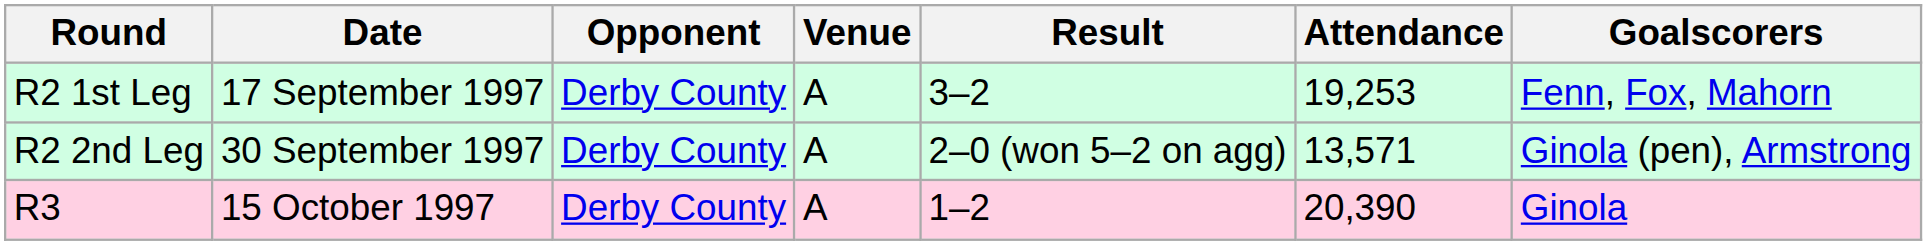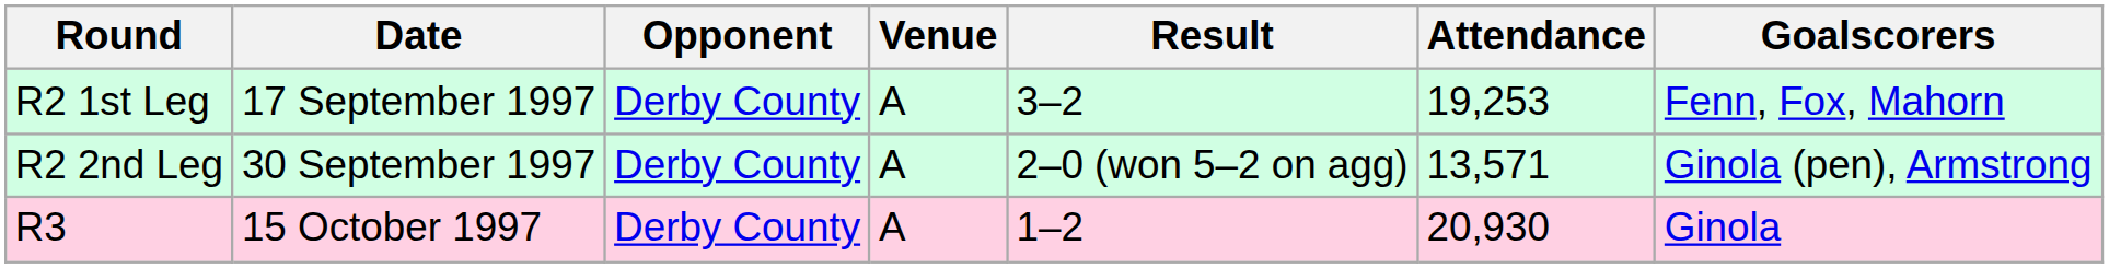 <table class="wikitable">
 <tr>
 <th>Round</th>
 <th>Date</th>
 <th>Opponent</th>
 <th>Venue</th>
 <th>Result</th>
 <th>Attendance</th>
 <th>Goalscorers</th>
 </tr>
 <tr style="background-color: #d0ffe3;">
 <td>R2 1st Leg</td>
 <td>17 September 1997</td>
 <td><a href='#'>Derby County</a></td>
 <td>A</td>
 <td>3–2</td>
 <td>19,253</td>
 <td><a href='#'>Fenn</a>, <a href='#'>Fox</a>, <a href='#'>Mahorn</a></td>
 </tr>
 <tr style="background-color: #d0ffe3;">
 <td>R2 2nd Leg</td>
 <td>30 September 1997</td>
 <td><a href='#'>Derby County</a></td>
 <td>A</td>
 <td>2–0 (won 5–2 on agg)</td>
 <td>13,571</td>
 <td><a href='#'>Ginola</a> (pen), <a href='#'>Armstrong</a></td>
 </tr>
 <tr style="background-color: #ffd0e3;">
 <td>R3</td>
 <td>15 October 1997</td>
 <td><a href='#'>Derby County</a></td>
 <td>A</td>
 <td>1–2</td>
-<td>20,390</td>
+<td>20,930</td>
 <td><a href='#'>Ginola</a></td>
 </tr>
 </table>
